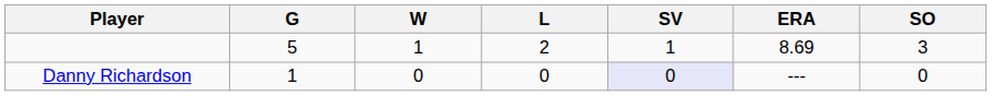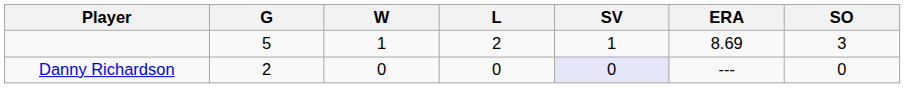 <table class="wikitable sortable">
 <tr>
 <th bgcolor="#DDDDFF" width="16%">Player</th>
 <th bgcolor="#DDDDFF" width="9%">G</th>
 <th bgcolor="#DDDDFF" width="9%">W</th>
 <th bgcolor="#DDDDFF" width="9%">L</th>
 <th bgcolor="#DDDDFF" width="9%">SV</th>
 <th bgcolor="#DDDDFF" width="9%">ERA</th>
 <th bgcolor="#DDDDFF" width="9%">SO</th>
 </tr>
 <tr align="center">
 <td></td>
 <td>5</td>
 <td>1</td>
 <td>2</td>
 <td>1</td>
 <td>8.69</td>
 <td>3</td>
 </tr>
 <tr align="center">
 <td><a href='#'>Danny Richardson</a></td>
-<td>1</td>
+<td>2</td>
 <td>0</td>
 <td>0</td>
 <td style="background: lavender;">0</td>
 <td>---</td>
 <td>0</td>
 </tr>
 </table>
